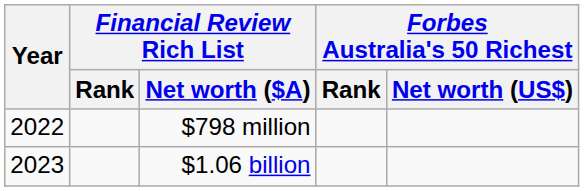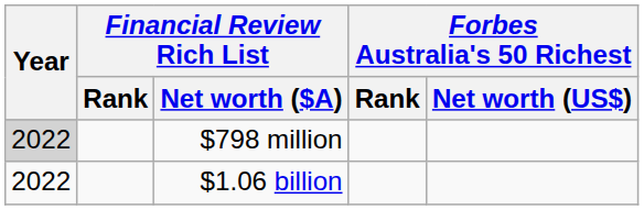 <table class="wikitable">
 <tr>
 <th rowspan=2>Year</th>
 <th colspan=2><em><a href='#'>Financial Review</a></em><br><a href='#'>Rich List</a></th>
 <th colspan=2><em><a href='#'>Forbes</a></em><br><a href='#'>Australia's 50 Richest</a></th>
 </tr>
 <tr>
 <th>Rank</th>
 <th><a href='#'>Net worth</a> (<a href='#'>$A</a>)</th>
 <th>Rank</th>
 <th><a href='#'>Net worth</a> (<a href='#'>US$</a>)</th>
 </tr>
 <tr>
-<td>2022</td>
+<td style="background: lightgrey;">2022</td>
 <td align="center"></td>
 <td align="right">$798 million </td>
 <td align="center"></td>
 <td align="right"></td>
 </tr>
 <tr>
-<td>2023</td>
+<td>2022</td>
 <td align="center"></td>
 <td align="right">$1.06 <a href='#'>billion</a> </td>
 <td align="center"></td>
 <td align="right"></td>
 </tr>
 </table>
